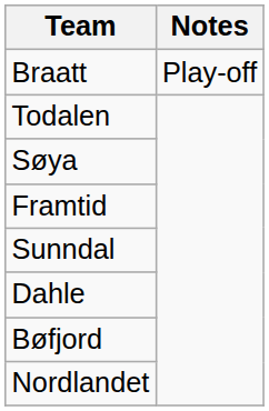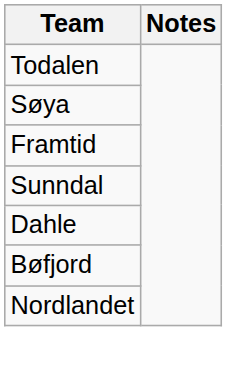 <table class="wikitable">
 <tr>
 <th>Team</th>
 <th>Notes</th>
-</tr>
-<tr>
-<td>Braatt</td>
-<td>Play-off</td>
 </tr>
 <tr>
 <td>Todalen</td>
 </tr>
 <tr>
 <td>Søya</td>
 </tr>
 <tr>
 <td>Framtid</td>
 </tr>
 <tr>
 <td>Sunndal</td>
 </tr>
 <tr>
 <td>Dahle</td>
 </tr>
 <tr>
 <td>Bøfjord</td>
 </tr>
 <tr>
 <td>Nordlandet</td>
 </tr>
 </table>
